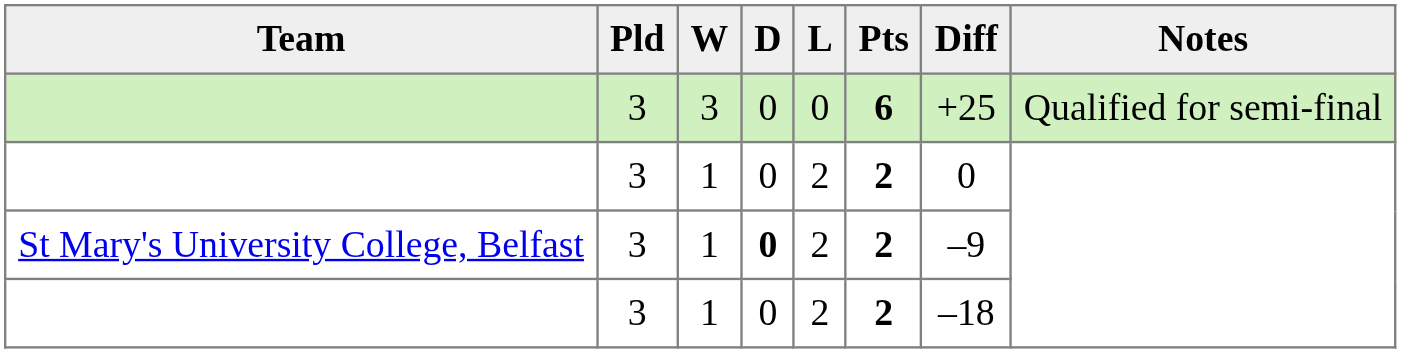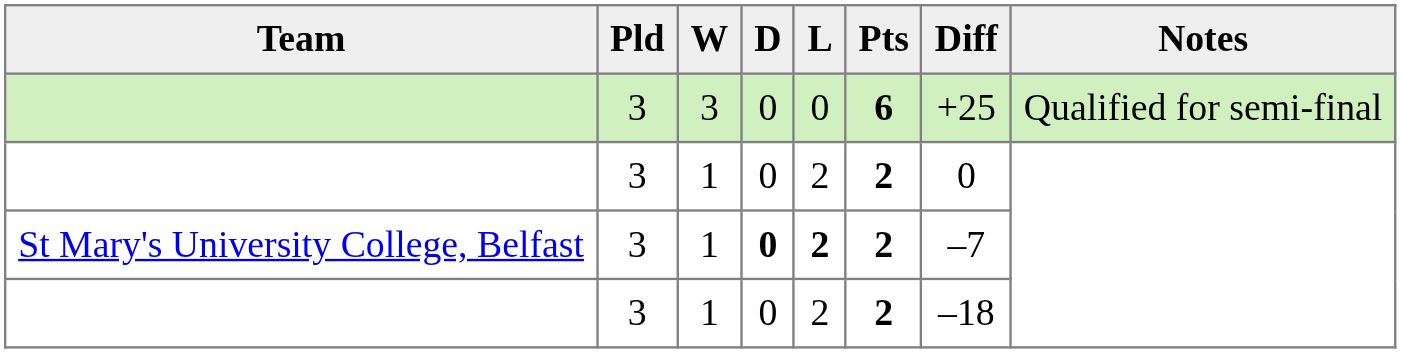 <table style=border-collapse:collapse border=1 cellspacing=0 cellpadding=5>
 <tr align=center bgcolor=#efefef>
 <th>Team</th>
 <th>Pld</th>
 <th>W</th>
 <th>D</th>
 <th>L</th>
 <th>Pts</th>
 <th>Diff</th>
 <th>Notes</th>
 </tr>
 <tr align=center style="background:#D0F0C0;">
 <td style="text-align:left;"> </td>
 <td>3</td>
 <td>3</td>
 <td>0</td>
 <td>0</td>
 <td><strong>6</strong></td>
 <td>+25</td>
 <td rowspan=1>Qualified for semi-final</td>
 </tr>
 <tr align=center style="background:#FFFFFF;">
 <td style="text-align:left;"> </td>
 <td>3</td>
 <td>1</td>
 <td>0</td>
 <td>2</td>
 <td><strong>2</strong></td>
 <td>0</td>
 <td rowspan=3></td>
 </tr>
 <tr align=center style="background:#FFFFFF;">
 <td style="text-align:left;"> <a href='#'>St Mary's University College, Belfast</a></td>
 <td>3</td>
 <td>1</td>
 <td><strong>0</strong></td>
-<td>2</td>
 <td><strong>2</strong></td>
-<td>–9</td>
+<td><strong>2</strong></td>
+<td>–7</td>
 </tr>
 <tr align=center style="background:#FFFFFF;">
 <td style="text-align:left;"> </td>
 <td>3</td>
 <td>1</td>
 <td>0</td>
 <td>2</td>
 <td><strong>2</strong></td>
 <td>–18</td>
 </tr>
 </table>
